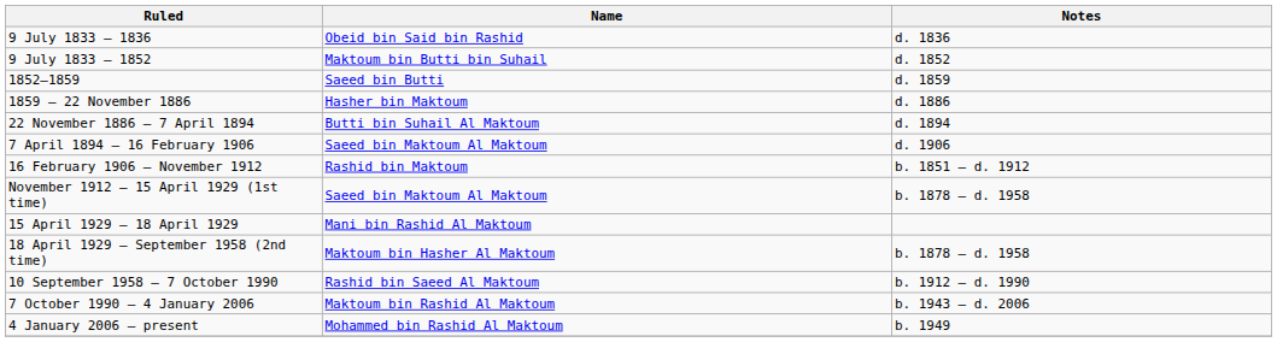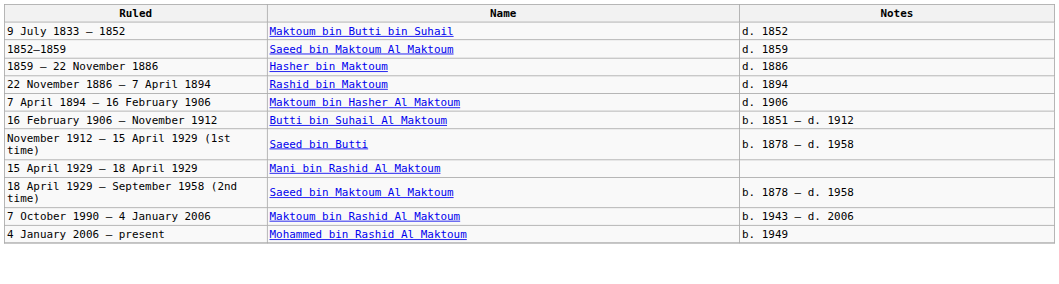 <table class="wikitable sortable collapsible collapsed">
 <tr>
 <th width="25%">Ruled</th>
 <th width="45%">Name</th>
 <th width="30%">Notes</th>
-</tr>
-<tr>
-<td> 9 July 1833 – 1836</td>
-<td><a href='#'>Obeid bin Said bin Rashid</a></td>
-<td>d. 1836</td>
 </tr>
 <tr>
 <td> 9 July 1833 – 1852</td>
 <td><a href='#'>Maktoum bin Butti bin Suhail</a></td>
 <td>d. 1852</td>
 </tr>
 <tr>
 <td> 1852–1859</td>
-<td><a href='#'>Saeed bin Butti</a></td>
+<td><a href='#'>Saeed bin Maktoum Al Maktoum</a></td>
 <td>d. 1859</td>
 </tr>
 <tr>
 <td> 1859 – 22 November 1886</td>
 <td><a href='#'>Hasher bin Maktoum</a></td>
 <td>d. 1886</td>
 </tr>
 <tr>
 <td> 22 November 1886 – 7 April 1894</td>
-<td><a href='#'>Butti bin Suhail Al Maktoum</a></td>
+<td><a href='#'>Rashid bin Maktoum</a></td>
 <td>d. 1894</td>
 </tr>
 <tr>
 <td> 7 April 1894 – 16 February 1906</td>
-<td><a href='#'>Saeed bin Maktoum Al Maktoum</a></td>
+<td><a href='#'>Maktoum bin Hasher Al Maktoum</a></td>
 <td>d. 1906</td>
 </tr>
 <tr>
 <td> 16 February 1906 – November 1912</td>
-<td><a href='#'>Rashid bin Maktoum</a></td>
+<td><a href='#'>Butti bin Suhail Al Maktoum</a></td>
 <td>b. 1851 – d. 1912</td>
 </tr>
 <tr>
 <td> November 1912 – 15 April 1929 (1st time)</td>
-<td><a href='#'>Saeed bin Maktoum Al Maktoum</a></td>
+<td><a href='#'>Saeed bin Butti</a></td>
 <td>b. 1878 – d. 1958</td>
 </tr>
 <tr>
 <td> 15 April 1929 – 18 April 1929</td>
 <td><a href='#'>Mani bin Rashid Al Maktoum</a></td>
 <td></td>
 </tr>
 <tr>
 <td> 18 April 1929 – September 1958 (2nd time)</td>
-<td><a href='#'>Maktoum bin Hasher Al Maktoum</a></td>
+<td><a href='#'>Saeed bin Maktoum Al Maktoum</a></td>
 <td>b. 1878 – d. 1958</td>
-</tr>
-<tr>
-<td> 10 September 1958 – 7 October 1990</td>
-<td><a href='#'>Rashid bin Saeed Al Maktoum</a></td>
-<td>b. 1912 – d. 1990</td>
 </tr>
 <tr>
 <td> 7 October 1990 – 4 January 2006</td>
 <td><a href='#'>Maktoum bin Rashid Al Maktoum</a></td>
 <td>b. 1943 – d. 2006</td>
 </tr>
 <tr>
 <td> 4 January 2006 – present</td>
 <td><a href='#'>Mohammed bin Rashid Al Maktoum</a></td>
 <td>b. 1949</td>
 </tr>
 <tr>
 </tr>
 </table>
